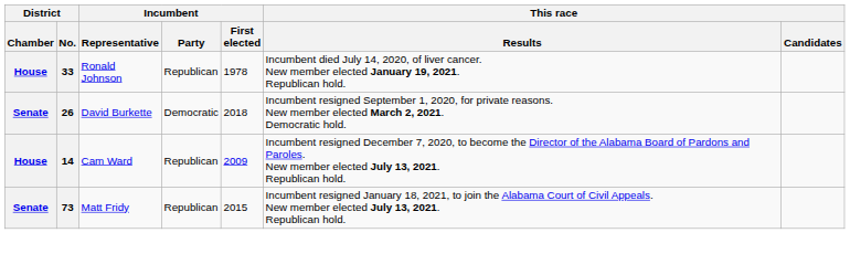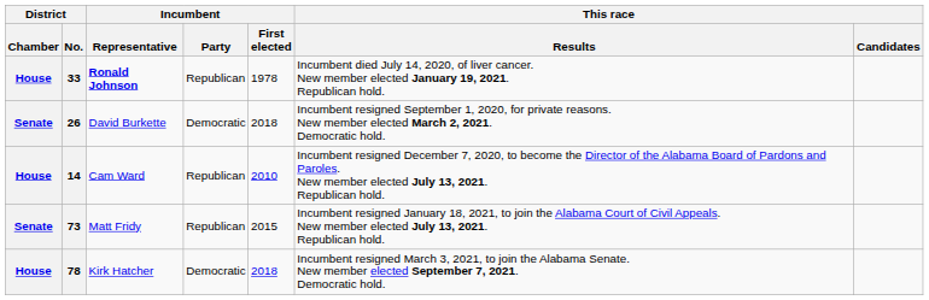 <table class="wikitable sortable">
 <tr valign=bottom>
 <th colspan="2">District</th>
 <th colspan="3">Incumbent</th>
 <th colspan="2">This race</th>
 </tr>
 <tr valign=bottom>
 <th>Chamber</th>
 <th>No.</th>
 <th>Representative</th>
 <th>Party</th>
 <th>First<br>elected</th>
 <th>Results</th>
 <th>Candidates</th>
 </tr>
 <tr>
 <th><a href='#'>House</a></th>
 <th>33</th>
-<td><a href='#'>Ronald Johnson</a></td>
+<td><strong><a href='#'>Ronald Johnson</a></strong></td>
 <td>Republican</td>
 <td>1978</td>
 <td>Incumbent died July 14, 2020, of liver cancer.<br>New member elected <strong>January 19, 2021</strong>.<br>Republican hold.</td>
 <td nowrap></td>
 </tr>
 <tr>
 <th><a href='#'>Senate</a></th>
 <th>26</th>
 <td><a href='#'>David Burkette</a></td>
 <td>Democratic</td>
 <td>2018<br></td>
 <td>Incumbent resigned September 1, 2020, for private reasons.<br>New member elected <strong>March 2, 2021</strong>.<br>Democratic hold.</td>
 <td nowrap></td>
 </tr>
 <tr>
 <th><a href='#'>House</a></th>
 <th>14</th>
 <td><a href='#'>Cam Ward</a></td>
 <td>Republican</td>
-<td><a href='#'>2009</a></td>
+<td><a href='#'>2010</a></td>
 <td>Incumbent resigned December 7, 2020, to become the <a href='#'>Director of the Alabama Board of Pardons and Paroles</a>.<br>New member elected <strong>July 13, 2021</strong>.<br>Republican hold.</td>
 <td nowrap></td>
 </tr>
 <tr>
 <th><a href='#'>Senate</a></th>
 <th>73</th>
 <td><a href='#'>Matt Fridy</a></td>
 <td>Republican</td>
 <td>2015</td>
 <td>Incumbent resigned January 18, 2021, to join the <a href='#'>Alabama Court of Civil Appeals</a>.<br>New member elected <strong>July 13, 2021</strong>.<br>Republican hold.</td>
 <td nowrap></td>
 </tr>
+<tr>
+<th><a href='#'>House</a></th>
+<th>78</th>
+<td><a href='#'>Kirk Hatcher</a></td>
+<td>Democratic</td>
+<td><a href='#'>2018</a></td>
+<td>Incumbent resigned March 3, 2021, to join the Alabama Senate.<br>New member <a href='#'>elected</a> <strong>September 7, 2021</strong>.<br>Democratic hold.</td>
+<td nowrap></td>
+</tr>
 </table>
